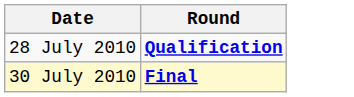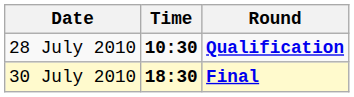 <table class="wikitable">
 <tr>
 <th>Date</th>
+<th>Time</th>
 <th>Round</th>
 </tr>
 <tr>
 <td>28 July 2010</td>
+<td><strong>10:30</strong></td>
 <td><strong><a href='#'>Qualification</a></strong></td>
 </tr>
 <tr style=background:lemonchiffon>
 <td>30 July 2010</td>
+<td><strong>18:30</strong></td>
 <td><strong><a href='#'>Final</a></strong></td>
 </tr>
 </table>
